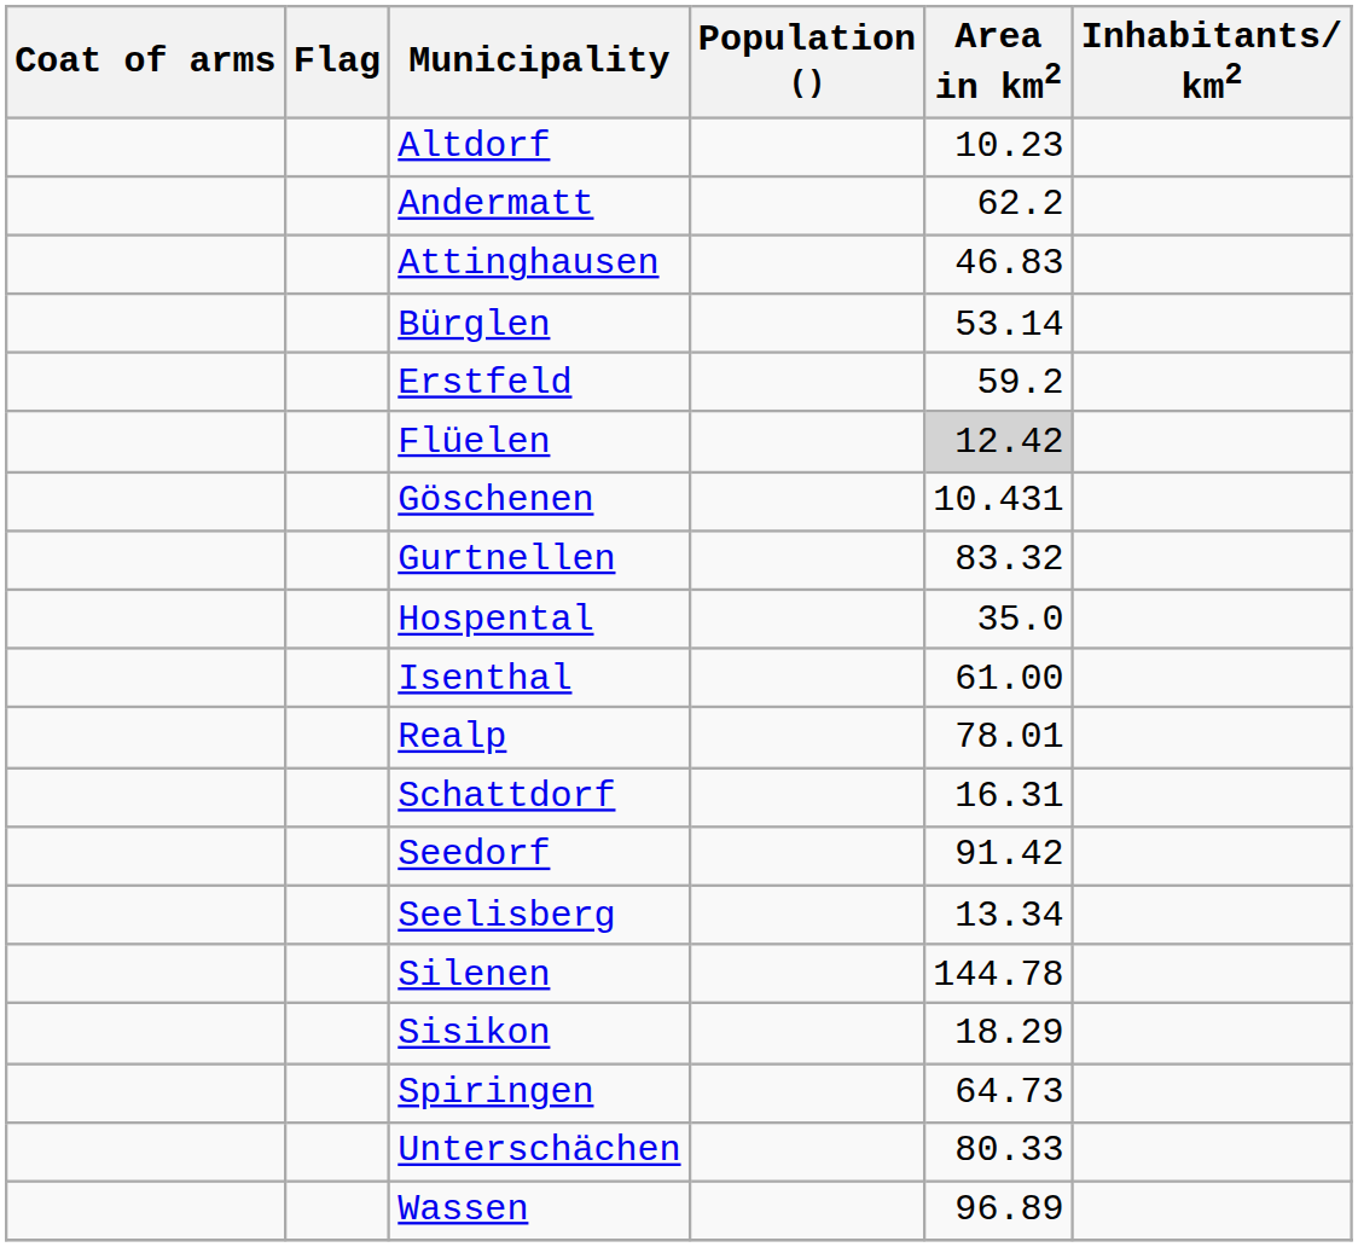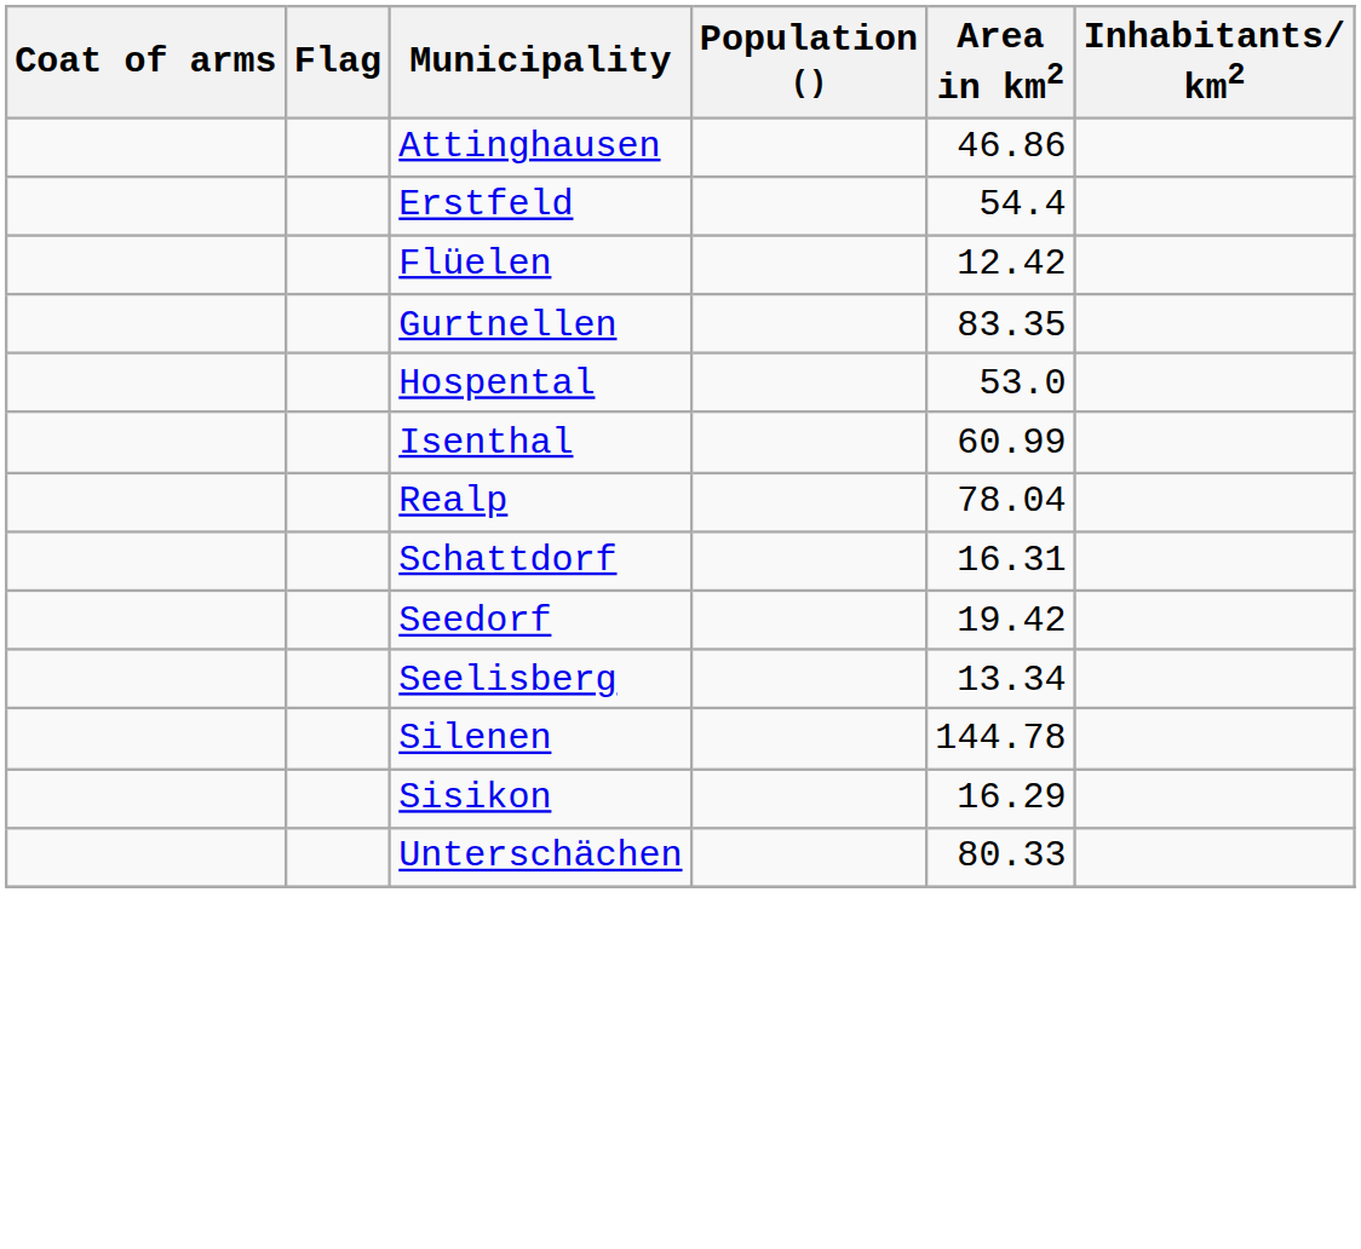 <table class="wikitable">
 <tr>
 <th>Coat of arms</th>
 <th>Flag</th>
 <th>Municipality</th>
 <th>Population<small><br>()</small></th>
 <th>Area<br>in km<sup>2</sup></th>
 <th>Inhabitants/<br>km<sup>2</sup></th>
 </tr>
 <tr>
 <td align="center"></td>
 <td align="center"></td>
-<td><a href='#'>Altdorf</a></td>
-<td align="center"></td>
-<td align="right">10.23</td>
-<td align="right"></td>
-</tr>
-<tr>
-<td align="center"></td>
-<td align="center"></td>
-<td><a href='#'>Andermatt</a></td>
-<td align="center"></td>
-<td align="right">62.2</td>
-<td align="right"></td>
-</tr>
-<tr>
-<td align="center"></td>
-<td align="center"></td>
 <td><a href='#'>Attinghausen</a></td>
 <td align="center"></td>
-<td align="right">46.83</td>
-<td align="right"></td>
-</tr>
-<tr>
-<td align="center"></td>
-<td align="center"></td>
-<td><a href='#'>Bürglen</a></td>
-<td align="center"></td>
-<td align="right">53.14</td>
+<td align="right">46.86</td>
 <td align="right"></td>
 </tr>
 <tr>
 <td align="center"></td>
 <td align="center"></td>
 <td><a href='#'>Erstfeld</a></td>
 <td align="center"></td>
-<td align="right">59.2</td>
+<td align="right">54.4</td>
 <td align="right"></td>
 </tr>
 <tr>
 <td align="center"></td>
 <td align="center"></td>
 <td><a href='#'>Flüelen</a></td>
 <td align="center"></td>
-<td align="right" style="background: lightgrey;">12.42</td>
-<td align="right"></td>
-</tr>
-<tr>
-<td align="center"></td>
-<td align="center"></td>
-<td><a href='#'>Göschenen</a></td>
-<td align="center"></td>
-<td align="right">10.431</td>
+<td align="right">12.42</td>
 <td align="right"></td>
 </tr>
 <tr>
 <td align="center"></td>
 <td align="center"></td>
 <td><a href='#'>Gurtnellen</a></td>
 <td align="center"></td>
-<td align="right">83.32</td>
+<td align="right">83.35</td>
 <td align="right"></td>
 </tr>
 <tr>
 <td align="center"></td>
 <td align="center"></td>
 <td><a href='#'>Hospental</a></td>
 <td align="center"></td>
-<td align="right">35.0</td>
+<td align="right">53.0</td>
 <td align="right"></td>
 </tr>
 <tr>
 <td align="center"></td>
 <td align="center"></td>
 <td><a href='#'>Isenthal</a></td>
 <td align="center"></td>
-<td align="right">61.00</td>
+<td align="right">60.99</td>
 <td align="right"></td>
 </tr>
 <tr>
 <td align="center"></td>
 <td align="center"></td>
 <td><a href='#'>Realp</a></td>
 <td align="center"></td>
-<td align="right">78.01</td>
+<td align="right">78.04</td>
 <td align="right"></td>
 </tr>
 <tr>
 <td align="center"></td>
 <td align="center"></td>
 <td><a href='#'>Schattdorf</a></td>
 <td align="center"></td>
 <td align="right">16.31</td>
 <td align="right"></td>
 </tr>
 <tr>
 <td align="center"></td>
 <td align="center"></td>
 <td><a href='#'>Seedorf</a></td>
 <td align="center"></td>
-<td align="right">91.42</td>
+<td align="right">19.42</td>
 <td align="right"></td>
 </tr>
 <tr>
 <td align="center"></td>
 <td align="center"></td>
 <td><a href='#'>Seelisberg</a></td>
 <td align="center"></td>
 <td align="right">13.34</td>
 <td align="right"></td>
 </tr>
 <tr>
 <td align="center"></td>
 <td align="center"></td>
 <td><a href='#'>Silenen</a></td>
 <td align="center"></td>
 <td align="right">144.78</td>
 <td align="right"></td>
 </tr>
 <tr>
 <td align="center"></td>
 <td align="center"></td>
 <td><a href='#'>Sisikon</a></td>
 <td align="center"></td>
-<td align="right">18.29</td>
-<td align="right"></td>
-</tr>
-<tr>
-<td align="center"></td>
-<td align="center"></td>
-<td><a href='#'>Spiringen</a></td>
-<td align="center"></td>
-<td align="right">64.73</td>
+<td align="right">16.29</td>
 <td align="right"></td>
 </tr>
 <tr>
 <td align="center"></td>
 <td align="center"></td>
 <td><a href='#'>Unterschächen</a></td>
 <td align="center"></td>
 <td align="right">80.33</td>
 <td align="right"></td>
 </tr>
 <tr>
-<td align="center"></td>
-<td align="center"></td>
-<td><a href='#'>Wassen</a></td>
-<td align="center"></td>
-<td align="right">96.89</td>
-<td align="right"></td>
-</tr>
-<tr>
 </tr>
 </table>
